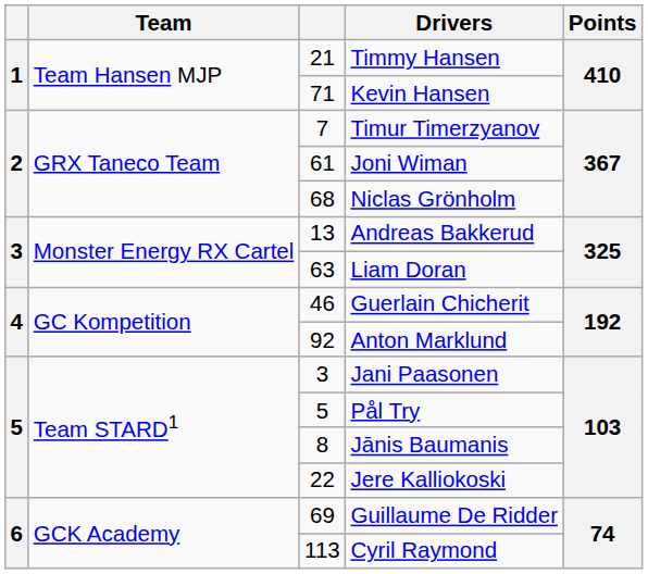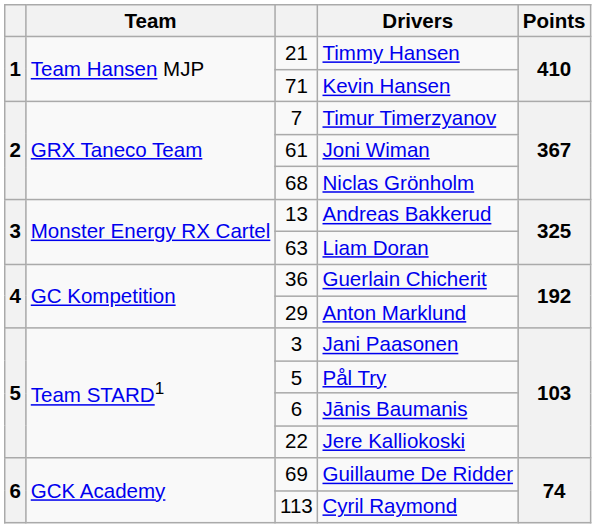 <table class="wikitable" style="font-size:85%;">
 <tr>
 <th></th>
 <th>Team</th>
 <th></th>
 <th>Drivers</th>
 <th>Points</th>
 </tr>
 <tr>
 <th rowspan=2>1</th>
 <td rowspan=2> <a href='#'>Team Hansen</a> MJP</td>
 <td align=center>21</td>
 <td> <a href='#'>Timmy Hansen</a></td>
 <th rowspan=2>410</th>
 </tr>
 <tr>
 <td align=center>71</td>
 <td> <a href='#'>Kevin Hansen</a></td>
 </tr>
 <tr>
 <th rowspan=3>2</th>
 <td rowspan=3> <a href='#'>GRX Taneco Team</a></td>
 <td align=center>7</td>
 <td> <a href='#'>Timur Timerzyanov</a></td>
 <th rowspan=3>367</th>
 </tr>
 <tr>
 <td align=center>61</td>
 <td> <a href='#'>Joni Wiman</a></td>
 </tr>
 <tr>
 <td align=center>68</td>
 <td> <a href='#'>Niclas Grönholm</a></td>
 </tr>
 <tr>
 <th rowspan=2>3</th>
 <td rowspan=2> <a href='#'>Monster Energy RX Cartel</a></td>
 <td align=center>13</td>
 <td> <a href='#'>Andreas Bakkerud</a></td>
 <th rowspan=2>325</th>
 </tr>
 <tr>
 <td align=center>63</td>
 <td> <a href='#'>Liam Doran</a></td>
 </tr>
 <tr>
 <th rowspan=2>4</th>
 <td rowspan=2> <a href='#'>GC Kompetition</a></td>
-<td align=center>46</td>
+<td align=center>36</td>
 <td> <a href='#'>Guerlain Chicherit</a></td>
 <th rowspan=2>192</th>
 </tr>
 <tr>
-<td align=center>92</td>
+<td align=center>29</td>
 <td> <a href='#'>Anton Marklund</a></td>
 </tr>
 <tr>
 <th rowspan="4">5</th>
 <td rowspan="4"> <a href='#'>Team STARD</a><sup>1</sup></td>
 <td align=center>3</td>
 <td> <a href='#'>Jani Paasonen</a></td>
 <th rowspan="4">103</th>
 </tr>
 <tr>
 <td align=center>5</td>
 <td> <a href='#'>Pål Try</a></td>
 </tr>
 <tr>
-<td align=center>8</td>
+<td align=center>6</td>
 <td> <a href='#'>Jānis Baumanis</a></td>
 </tr>
 <tr>
 <td align=center>22</td>
 <td> <a href='#'>Jere Kalliokoski</a></td>
 </tr>
 <tr>
 <th rowspan=2>6</th>
 <td rowspan=2> <a href='#'>GCK Academy</a></td>
 <td align=center>69</td>
 <td> <a href='#'>Guillaume De Ridder</a></td>
 <th rowspan=2>74</th>
 </tr>
 <tr>
 <td align=center>113</td>
 <td> <a href='#'>Cyril Raymond</a></td>
 </tr>
 </table>
